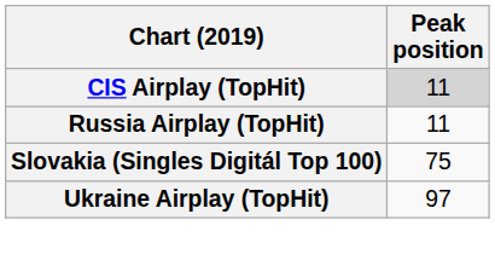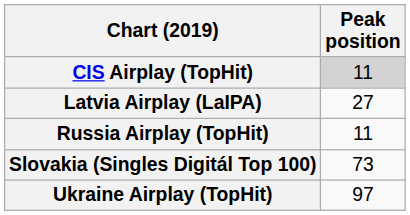 <table class="wikitable plainrowheaders sortable" style="text-align:center">
 <tr>
 <th scope="col">Chart (2019)</th>
 <th scope="col">Peak<br>position</th>
 </tr>
 <tr>
 <th scope="row"><a href='#'>CIS</a> Airplay (TopHit)</th>
 <td style="background: lightgrey;">11</td>
 </tr>
 <tr>
+<th scope="row">Latvia Airplay (LaIPA)</th>
+<td>27</td>
+</tr>
+<tr>
 <th scope="row">Russia Airplay (TopHit)</th>
 <td>11</td>
 </tr>
 <tr>
 <th scope="row">Slovakia (Singles Digitál Top 100)</th>
-<td>75</td>
+<td>73</td>
 </tr>
 <tr>
 <th scope="row">Ukraine Airplay (TopHit)</th>
 <td>97</td>
 </tr>
 </table>
